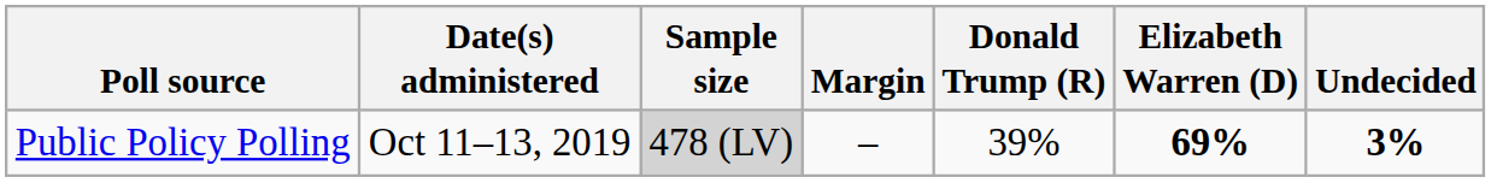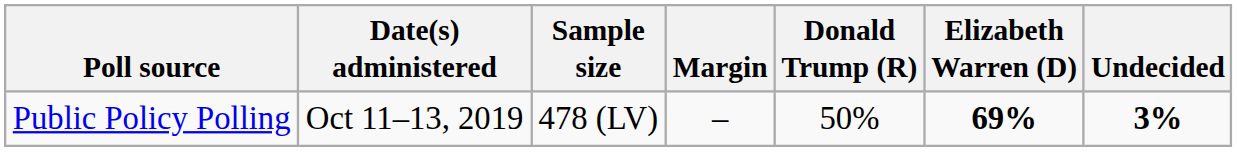 <table class="wikitable" style="font-size:90%;text-align:center;">
 <tr valign=bottom style="font-size:90%;">
 <th>Poll source</th>
 <th>Date(s)<br>administered</th>
 <th>Sample<br>size</th>
 <th>Margin<br></th>
 <th>Donald<br>Trump (R)</th>
 <th>Elizabeth<br>Warren (D)</th>
 <th>Undecided</th>
 </tr>
 <tr>
 <td style="text-align:left;"><a href='#'>Public Policy Polling</a></td>
 <td>Oct 11–13, 2019</td>
-<td style="background: lightgrey;">478 (LV)</td>
+<td>478 (LV)</td>
 <td>–</td>
-<td>39%</td>
+<td>50%</td>
 <td><strong>69%</strong></td>
 <td><strong>3%</strong></td>
 </tr>
 </table>
